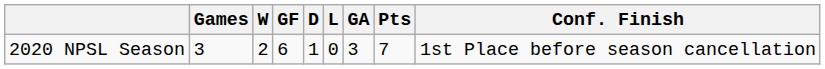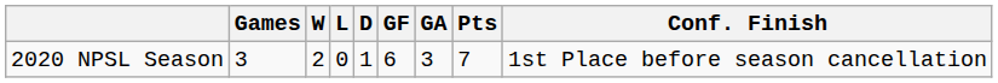 <table class="wikitable">
 <tr>
 <th></th>
 <th>Games</th>
 <th>W</th>
+<th>L</th>
+<th>D</th>
 <th>GF</th>
-<th>D</th>
-<th>L</th>
 <th>GA</th>
 <th>Pts</th>
 <th>Conf. Finish</th>
 </tr>
 <tr>
 <td>2020 NPSL Season</td>
 <td>3</td>
 <td>2</td>
+<td>0</td>
+<td>1</td>
 <td>6</td>
-<td>1</td>
-<td>0</td>
 <td>3</td>
 <td>7</td>
 <td>1st Place before season cancellation</td>
 </tr>
 </table>
